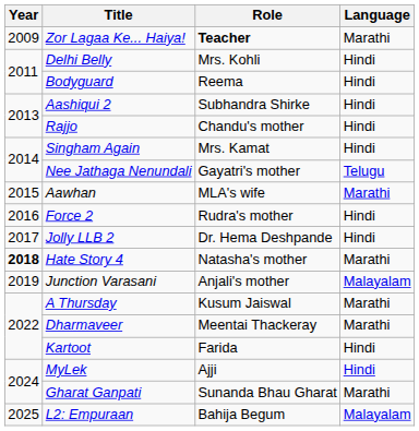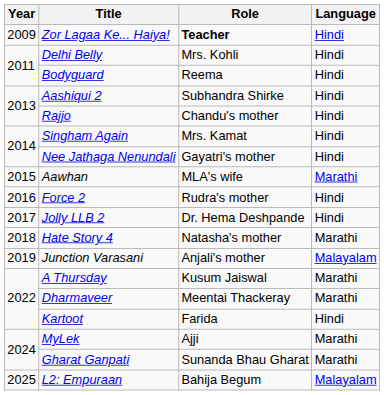 <table class="wikitable">
 <tr>
 <th>Year</th>
 <th>Title</th>
 <th>Role</th>
 <th>Language</th>
 </tr>
 <tr>
 <td>2009</td>
 <td><em><a href='#'>Zor Lagaa Ke... Haiya!</a></em></td>
 <td><strong>Teacher</strong></td>
-<td>Marathi</td>
+<td><a href='#'>Hindi</a></td>
 </tr>
 <tr>
 <td rowspan="2">2011</td>
 <td><a href='#'><em>Delhi Belly</em></a></td>
 <td>Mrs. Kohli</td>
 <td>Hindi</td>
 </tr>
 <tr>
 <td><a href='#'><em>Bodyguard</em></a></td>
 <td>Reema</td>
 <td>Hindi</td>
 </tr>
 <tr>
 <td rowspan="2">2013</td>
 <td><em><a href='#'>Aashiqui 2</a></em></td>
 <td>Subhandra Shirke</td>
 <td>Hindi</td>
 </tr>
 <tr>
 <td><em><a href='#'>Rajjo</a></em></td>
 <td>Chandu's mother</td>
 <td>Hindi</td>
 </tr>
 <tr>
 <td rowspan="2">2014</td>
 <td><em><a href='#'>Singham Again</a></em></td>
 <td>Mrs. Kamat</td>
 <td>Hindi</td>
 </tr>
 <tr>
 <td><em><a href='#'>Nee Jathaga Nenundali</a></em></td>
 <td>Gayatri's mother</td>
-<td><a href='#'>Telugu</a></td>
+<td>Hindi</td>
 </tr>
 <tr>
 <td>2015</td>
 <td><em>Aawhan</em></td>
 <td>MLA's wife</td>
 <td><a href='#'>Marathi</a></td>
 </tr>
 <tr>
 <td>2016</td>
 <td><em><a href='#'>Force 2</a></em></td>
 <td>Rudra's mother</td>
 <td>Hindi</td>
 </tr>
 <tr>
 <td>2017</td>
 <td><em><a href='#'>Jolly LLB 2</a></em></td>
 <td>Dr. Hema Deshpande</td>
 <td>Hindi</td>
 </tr>
 <tr>
-<td><strong>2018</strong></td>
+<td>2018</td>
 <td><em><a href='#'>Hate Story 4</a></em></td>
 <td>Natasha's mother</td>
 <td>Marathi</td>
 </tr>
 <tr>
 <td>2019</td>
 <td><em>Junction Varasani</em></td>
 <td>Anjali's mother</td>
 <td><a href='#'>Malayalam</a></td>
 </tr>
 <tr>
 <td rowspan="3">2022</td>
 <td><em><a href='#'>A Thursday</a></em></td>
 <td>Kusum Jaiswal</td>
 <td>Marathi</td>
 </tr>
 <tr>
 <td><em><a href='#'>Dharmaveer</a></em></td>
 <td>Meentai Thackeray</td>
 <td>Marathi</td>
 </tr>
 <tr>
 <td><em><a href='#'>Kartoot</a></em></td>
 <td>Farida</td>
 <td>Hindi</td>
 </tr>
 <tr>
 <td rowspan="2">2024</td>
 <td><a href='#'><em>MyLek</em></a></td>
 <td>Ajji</td>
-<td><a href='#'>Hindi</a></td>
+<td>Marathi</td>
 </tr>
 <tr>
 <td><em><a href='#'>Gharat Ganpati</a></em></td>
 <td>Sunanda Bhau Gharat</td>
 <td>Marathi</td>
 </tr>
 <tr>
 <td>2025</td>
 <td><em><a href='#'>L2: Empuraan</a></em></td>
 <td>Bahija Begum</td>
 <td><a href='#'>Malayalam</a></td>
 </tr>
 </table>
